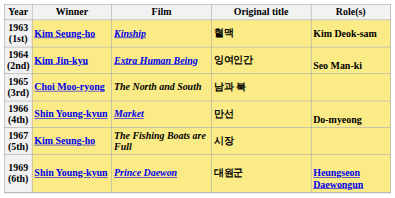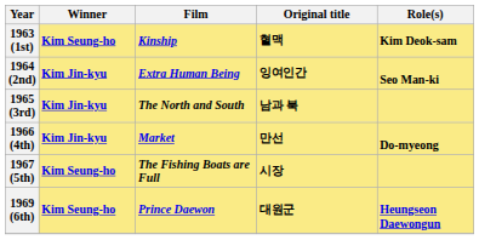 <table class="wikitable" style="width:100%">
 <tr>
 <th style="width:5%;">Year</th>
 <th style="width:20%;">Winner</th>
 <th style="width:25%;">Film</th>
 <th style="width:25%;">Original title</th>
 <th style="width:20%;">Role(s)</th>
 </tr>
 <tr>
 <th>1963<br>(1st)</th>
 <td style="background:#FAEB86;"><strong><a href='#'>Kim Seung-ho</a></strong> </td>
 <td style="background:#FAEB86;"><em><a href='#'><strong>Kinship</strong></a></em></td>
 <td style="background:#FAEB86;"><strong>혈맥</strong></td>
 <td style="background:#FAEB86;"><strong>Kim Deok-sam</strong></td>
 </tr>
 <tr>
 <th>1964<br>(2nd)</th>
 <td style="background:#FAEB86;"><a href='#'><strong>Kim Jin-kyu</strong></a> </td>
 <td style="background:#FAEB86;"><strong><em><a href='#'>Extra Human Being</a></em></strong></td>
 <td style="background:#FAEB86;"><strong>잉여인간</strong></td>
 <td style="background:#FAEB86;"><br><strong>Seo Man-ki</strong></td>
 </tr>
 <tr>
 <th>1965<br>(3rd)</th>
-<td style="background:#FAEB86;"><strong><a href='#'>Choi Moo-ryong</a></strong> </td>
+<td style="background:#FAEB86;"><a href='#'><strong>Kim Jin-kyu</strong></a> </td>
 <td style="background:#FAEB86;"><strong><em>The North and South</em></strong></td>
 <td style="background:#FAEB86;"><strong>남과 북</strong></td>
 <td style="background:#FAEB86;"></td>
 </tr>
 <tr>
 <th>1966<br>(4th)</th>
-<td style="background:#FAEB86;"><strong><a href='#'>Shin Young-kyun</a></strong> </td>
+<td style="background:#FAEB86;"><a href='#'><strong>Kim Jin-kyu</strong></a> </td>
 <td style="background:#FAEB86;"><em><a href='#'><strong>Market</strong></a></em></td>
 <td style="background:#FAEB86;"><strong>만선</strong></td>
 <td style="background:#FAEB86;"><br><strong>Do-myeong</strong></td>
 </tr>
 <tr>
 <th>1967<br>(5th)</th>
 <td style="background:#FAEB86;"><strong><a href='#'>Kim Seung-ho</a></strong> </td>
 <td style="background:#FAEB86;"><strong><em>The Fishing Boats are Full</em></strong></td>
 <td style="background:#FAEB86;"><strong>시장</strong></td>
 <td style="background:#FAEB86;"></td>
 </tr>
 <tr>
 <th>1969<br>(6th)</th>
-<td style="background:#FAEB86;"><strong><a href='#'>Shin Young-kyun</a></strong> </td>
+<td style="background:#FAEB86;"><strong><a href='#'>Kim Seung-ho</a></strong> </td>
 <td style="background:#FAEB86;"><strong><em><a href='#'>Prince Daewon</a></em></strong></td>
 <td style="background:#FAEB86;"><strong>대원군</strong></td>
 <td style="background:#FAEB86;"><br><strong><a href='#'>Heungseon Daewongun</a></strong></td>
 </tr>
 <tr>
 </tr>
 </table>
